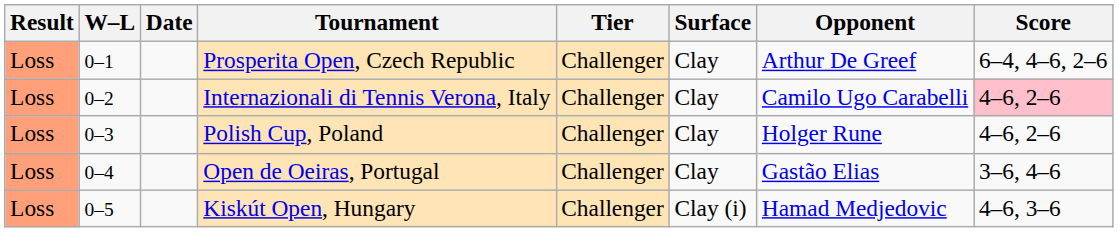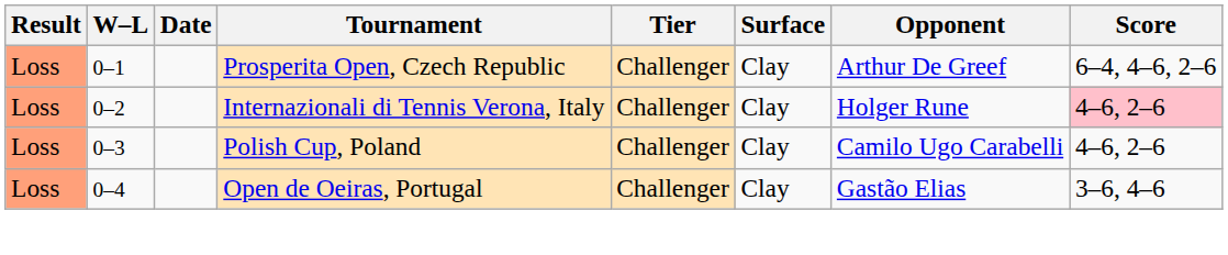 <table class="sortable wikitable">
 <tr>
 <th>Result</th>
 <th class="unsortable">W–L</th>
 <th>Date</th>
 <th>Tournament</th>
 <th>Tier</th>
 <th>Surface</th>
 <th>Opponent</th>
 <th class="unsortable">Score</th>
 </tr>
 <tr>
 <td bgcolor=ffa07a>Loss</td>
 <td><small>0–1</small></td>
 <td><a href='#'></a></td>
 <td style="background:moccasin;"><a href='#'>Prosperita Open</a>, Czech Republic</td>
 <td style="background:moccasin;">Challenger</td>
 <td>Clay</td>
 <td> <a href='#'>Arthur De Greef</a></td>
 <td>6–4, 4–6, 2–6</td>
 </tr>
 <tr>
 <td bgcolor=ffa07a>Loss</td>
 <td><small>0–2</small></td>
 <td><a href='#'></a></td>
 <td style="background:moccasin;"><a href='#'>Internazionali di Tennis Verona</a>, Italy</td>
 <td style="background:moccasin;">Challenger</td>
 <td>Clay</td>
-<td> <a href='#'>Camilo Ugo Carabelli</a></td>
+<td> <a href='#'>Holger Rune</a></td>
 <td style="background: pink;">4–6, 2–6</td>
 </tr>
 <tr>
 <td bgcolor=ffa07a>Loss</td>
 <td><small>0–3</small></td>
 <td><a href='#'></a></td>
 <td style="background:moccasin;"><a href='#'>Polish Cup</a>, Poland</td>
 <td style="background:moccasin;">Challenger</td>
 <td>Clay</td>
-<td> <a href='#'>Holger Rune</a></td>
+<td> <a href='#'>Camilo Ugo Carabelli</a></td>
 <td>4–6, 2–6</td>
 </tr>
 <tr>
 <td bgcolor=ffa07a>Loss</td>
 <td><small>0–4</small></td>
 <td><a href='#'></a></td>
 <td style="background:moccasin;"><a href='#'>Open de Oeiras</a>, Portugal</td>
 <td style="background:moccasin;">Challenger</td>
 <td>Clay</td>
 <td> <a href='#'>Gastão Elias</a></td>
 <td>3–6, 4–6</td>
 </tr>
-<tr>
-<td bgcolor=ffa07a>Loss</td>
-<td><small>0–5</small></td>
-<td><a href='#'></a></td>
-<td style="background:moccasin;"><a href='#'>Kiskút Open</a>, Hungary</td>
-<td style="background:moccasin;">Challenger</td>
-<td>Clay (i)</td>
-<td> <a href='#'>Hamad Medjedovic</a></td>
-<td>4–6, 3–6</td>
-</tr>
 </table>
